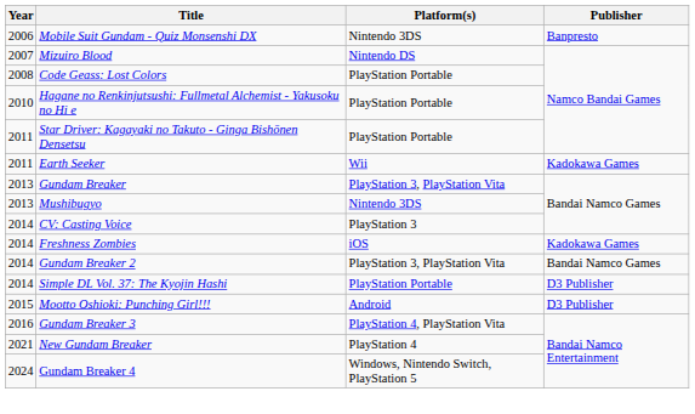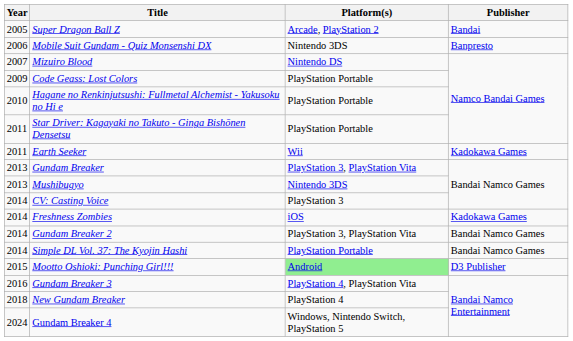 <table class="wikitable sortable">
 <tr>
 <th>Year</th>
 <th>Title</th>
 <th>Platform(s)</th>
 <th>Publisher</th>
+</tr>
+<tr>
+<td>2005</td>
+<td><em><a href='#'>Super Dragon Ball Z</a></em></td>
+<td><a href='#'>Arcade</a>, <a href='#'>PlayStation 2</a></td>
+<td><a href='#'>Bandai</a></td>
 </tr>
 <tr>
 <td>2006</td>
 <td><em><a href='#'>Mobile Suit Gundam - Quiz Monsenshi DX</a></em></td>
 <td>Nintendo 3DS</td>
 <td><a href='#'>Banpresto</a></td>
 </tr>
 <tr>
 <td>2007</td>
 <td><em><a href='#'>Mizuiro Blood</a></em></td>
 <td><a href='#'>Nintendo DS</a></td>
 <td rowspan="4"><a href='#'>Namco Bandai Games</a></td>
 </tr>
 <tr>
-<td>2008</td>
+<td>2009</td>
 <td><em><a href='#'>Code Geass: Lost Colors</a></em></td>
 <td>PlayStation Portable</td>
 </tr>
 <tr>
 <td>2010</td>
 <td><em><a href='#'>Hagane no Renkinjutsushi: Fullmetal Alchemist - Yakusoku no Hi e</a></em></td>
 <td>PlayStation Portable</td>
 </tr>
 <tr>
 <td>2011</td>
 <td><em><a href='#'>Star Driver: Kagayaki no Takuto - Ginga Bishōnen Densetsu</a></em></td>
 <td>PlayStation Portable</td>
 </tr>
 <tr>
 <td>2011</td>
 <td><em><a href='#'>Earth Seeker</a></em></td>
 <td><a href='#'>Wii</a></td>
 <td><a href='#'>Kadokawa Games</a></td>
 </tr>
 <tr>
 <td>2013</td>
 <td><em><a href='#'>Gundam Breaker</a></em></td>
 <td><a href='#'>PlayStation 3</a>, <a href='#'>PlayStation Vita</a></td>
 <td rowspan="3">Bandai Namco Games</td>
 </tr>
 <tr>
 <td>2013</td>
 <td><em><a href='#'>Mushibugyo</a></em></td>
 <td><a href='#'>Nintendo 3DS</a></td>
 </tr>
 <tr>
 <td>2014</td>
 <td><em><a href='#'>CV: Casting Voice</a></em></td>
 <td>PlayStation 3</td>
 </tr>
 <tr>
 <td>2014</td>
 <td><em><a href='#'>Freshness Zombies</a></em></td>
 <td><a href='#'>iOS</a></td>
 <td><a href='#'>Kadokawa Games</a></td>
 </tr>
 <tr>
 <td>2014</td>
 <td><em><a href='#'>Gundam Breaker 2</a></em></td>
 <td>PlayStation 3, PlayStation Vita</td>
 <td>Bandai Namco Games</td>
 </tr>
 <tr>
 <td>2014</td>
 <td><em><a href='#'>Simple DL Vol. 37: The Kyojin Hashi</a></em></td>
 <td><a href='#'>PlayStation Portable</a></td>
-<td><a href='#'>D3 Publisher</a></td>
+<td>Bandai Namco Games</td>
 </tr>
 <tr>
 <td>2015</td>
 <td><em><a href='#'>Mootto Oshioki: Punching Girl!!!</a></em></td>
-<td><a href='#'>Android</a></td>
+<td style="background: lightgreen;"><a href='#'>Android</a></td>
 <td><a href='#'>D3 Publisher</a></td>
 </tr>
 <tr>
 <td>2016</td>
 <td><em><a href='#'>Gundam Breaker 3</a></em></td>
 <td><a href='#'>PlayStation 4</a>, PlayStation Vita</td>
 <td rowspan="3"><a href='#'>Bandai Namco Entertainment</a></td>
 </tr>
 <tr>
-<td>2021</td>
+<td>2018</td>
 <td><em><a href='#'>New Gundam Breaker</a></em></td>
 <td>PlayStation 4</td>
 </tr>
 <tr>
 <td>2024</td>
 <td><a href='#'>Gundam Breaker 4</a></td>
 <td>Windows, Nintendo Switch, PlayStation 5</td>
 </tr>
 </table>
